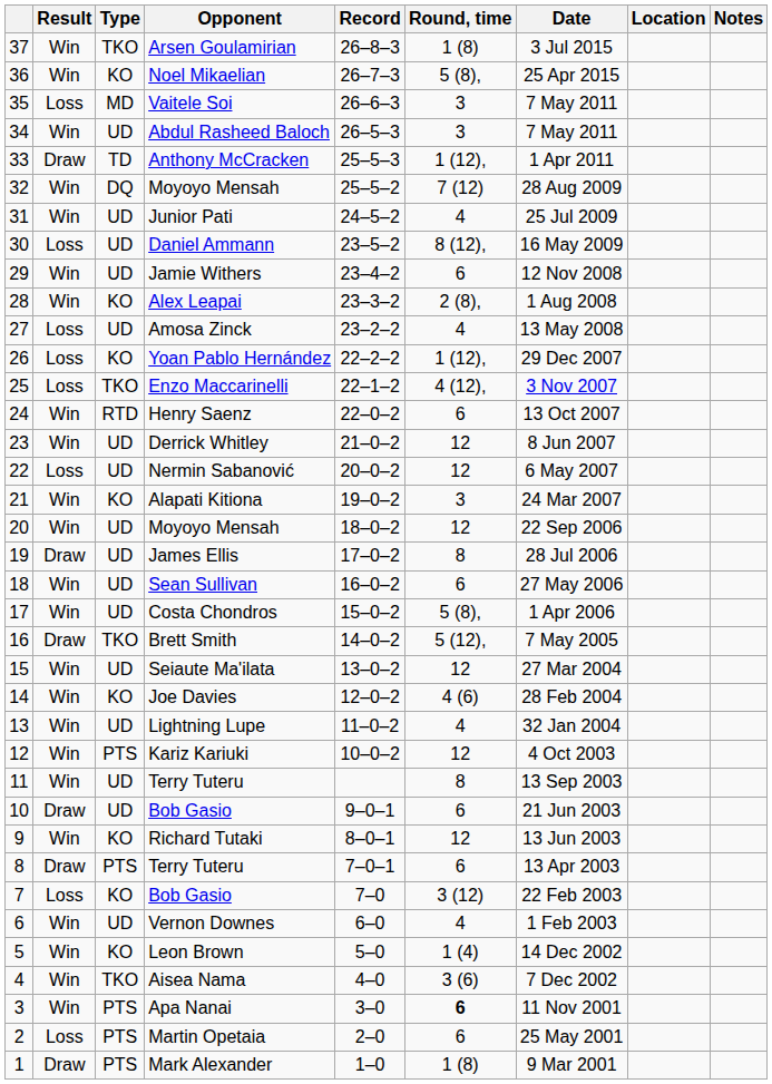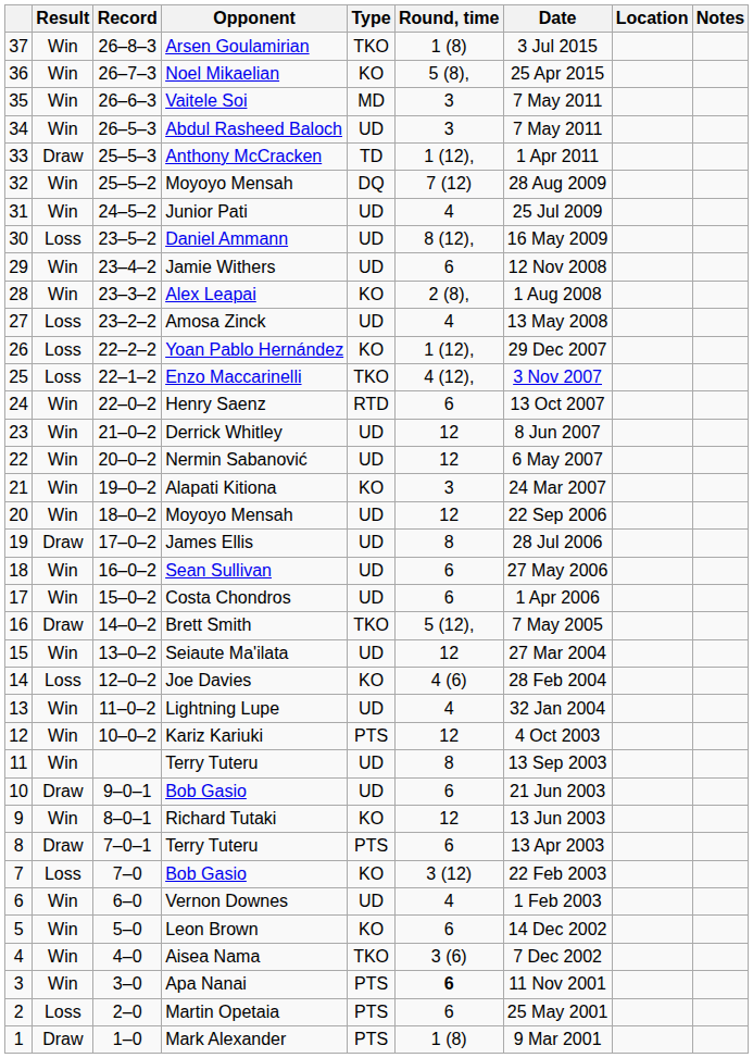 <table class="wikitable" style="text-align:center">
 <tr>
 <th></th>
 <th>Result</th>
+<th>Record</th>
+<th>Opponent</th>
 <th>Type</th>
-<th>Opponent</th>
-<th>Record</th>
 <th>Round, time</th>
 <th>Date</th>
 <th>Location</th>
 <th>Notes</th>
 </tr>
 <tr>
 <td>37</td>
 <td>Win</td>
+<td>26–8–3</td>
+<td style="text-align:left;"><a href='#'>Arsen Goulamirian</a></td>
 <td>TKO</td>
-<td style="text-align:left;"><a href='#'>Arsen Goulamirian</a></td>
-<td>26–8–3</td>
 <td>1 (8)</td>
 <td>3 Jul 2015</td>
 <td style="text-align:left"></td>
 <td></td>
 </tr>
 <tr>
 <td>36</td>
 <td>Win</td>
+<td>26–7–3</td>
+<td style="text-align:left;"><a href='#'>Noel Mikaelian</a></td>
 <td>KO</td>
-<td style="text-align:left;"><a href='#'>Noel Mikaelian</a></td>
-<td>26–7–3</td>
 <td>5 (8), </td>
 <td>25 Apr 2015</td>
 <td style="text-align:left"></td>
 <td></td>
 </tr>
 <tr>
 <td>35</td>
-<td>Loss</td>
+<td>Win</td>
+<td>26–6–3</td>
+<td style="text-align:left;"><a href='#'>Vaitele Soi</a></td>
 <td>MD</td>
-<td style="text-align:left;"><a href='#'>Vaitele Soi</a></td>
-<td>26–6–3</td>
 <td>3</td>
 <td>7 May 2011</td>
 <td style="text-align:left"></td>
 <td style="text-align:left"></td>
 </tr>
 <tr>
 <td>34</td>
 <td>Win</td>
+<td>26–5–3</td>
+<td style="text-align:left;"><a href='#'>Abdul Rasheed Baloch</a></td>
 <td>UD</td>
-<td style="text-align:left;"><a href='#'>Abdul Rasheed Baloch</a></td>
-<td>26–5–3</td>
 <td>3</td>
 <td>7 May 2011</td>
 <td style="text-align:left"></td>
 <td style="text-align:left"></td>
 </tr>
 <tr>
 <td>33</td>
 <td>Draw</td>
+<td>25–5–3</td>
+<td style="text-align:left;"><a href='#'>Anthony McCracken</a></td>
 <td>TD</td>
-<td style="text-align:left;"><a href='#'>Anthony McCracken</a></td>
-<td>25–5–3</td>
 <td>1 (12), </td>
 <td>1 Apr 2011</td>
 <td style="text-align:left"></td>
 <td style="text-align:left"></td>
 </tr>
 <tr>
 <td>32</td>
 <td>Win</td>
+<td>25–5–2</td>
+<td style="text-align:left;">Moyoyo Mensah</td>
 <td>DQ</td>
-<td style="text-align:left;">Moyoyo Mensah</td>
-<td>25–5–2</td>
 <td>7 (12)</td>
 <td>28 Aug 2009</td>
 <td style="text-align:left"></td>
 <td style="text-align:left"></td>
 </tr>
 <tr>
 <td>31</td>
 <td>Win</td>
+<td>24–5–2</td>
+<td style="text-align:left;">Junior Pati</td>
 <td>UD</td>
-<td style="text-align:left;">Junior Pati</td>
-<td>24–5–2</td>
 <td>4</td>
 <td>25 Jul 2009</td>
 <td style="text-align:left"></td>
 <td></td>
 </tr>
 <tr>
 <td>30</td>
 <td>Loss</td>
+<td>23–5–2</td>
+<td style="text-align:left;"><a href='#'>Daniel Ammann</a></td>
 <td>UD</td>
-<td style="text-align:left;"><a href='#'>Daniel Ammann</a></td>
-<td>23–5–2</td>
 <td>8 (12), </td>
 <td>16 May 2009</td>
 <td style="text-align:left"></td>
 <td></td>
 </tr>
 <tr>
 <td>29</td>
 <td>Win</td>
+<td>23–4–2</td>
+<td style="text-align:left;">Jamie Withers</td>
 <td>UD</td>
-<td style="text-align:left;">Jamie Withers</td>
-<td>23–4–2</td>
 <td>6</td>
 <td>12 Nov 2008</td>
 <td style="text-align:left"></td>
 <td></td>
 </tr>
 <tr>
 <td>28</td>
 <td>Win</td>
+<td>23–3–2</td>
+<td style="text-align:left;"><a href='#'>Alex Leapai</a></td>
 <td>KO</td>
-<td style="text-align:left;"><a href='#'>Alex Leapai</a></td>
-<td>23–3–2</td>
 <td>2 (8), </td>
 <td>1 Aug 2008</td>
 <td style="text-align:left"></td>
 <td></td>
 </tr>
 <tr>
 <td>27</td>
 <td>Loss</td>
+<td>23–2–2</td>
+<td style="text-align:left;">Amosa Zinck</td>
 <td>UD</td>
-<td style="text-align:left;">Amosa Zinck</td>
-<td>23–2–2</td>
 <td>4</td>
 <td>13 May 2008</td>
 <td style="text-align:left"></td>
 <td></td>
 </tr>
 <tr>
 <td>26</td>
 <td>Loss</td>
+<td>22–2–2</td>
+<td style="text-align:left;"><a href='#'>Yoan Pablo Hernández</a></td>
 <td>KO</td>
-<td style="text-align:left;"><a href='#'>Yoan Pablo Hernández</a></td>
-<td>22–2–2</td>
 <td>1 (12), </td>
 <td>29 Dec 2007</td>
 <td style="text-align:left"></td>
 <td style="text-align:left"></td>
 </tr>
 <tr>
 <td>25</td>
 <td>Loss</td>
+<td>22–1–2</td>
+<td style="text-align:left;"><a href='#'>Enzo Maccarinelli</a></td>
 <td>TKO</td>
-<td style="text-align:left;"><a href='#'>Enzo Maccarinelli</a></td>
-<td>22–1–2</td>
 <td>4 (12), </td>
 <td><a href='#'>3 Nov 2007</a></td>
 <td style="text-align:left"></td>
 <td style="text-align:left"></td>
 </tr>
 <tr>
 <td>24</td>
 <td>Win</td>
+<td>22–0–2</td>
+<td style="text-align:left;">Henry Saenz</td>
 <td>RTD</td>
-<td style="text-align:left;">Henry Saenz</td>
-<td>22–0–2</td>
 <td>6</td>
 <td>13 Oct 2007</td>
 <td style="text-align:left"></td>
 <td style="text-align:left"></td>
 </tr>
 <tr>
 <td>23</td>
 <td>Win</td>
+<td>21–0–2</td>
+<td style="text-align:left;">Derrick Whitley</td>
 <td>UD</td>
-<td style="text-align:left;">Derrick Whitley</td>
-<td>21–0–2</td>
 <td>12</td>
 <td>8 Jun 2007</td>
 <td style="text-align:left"></td>
 <td style="text-align:left"></td>
 </tr>
 <tr>
 <td>22</td>
-<td>Loss</td>
+<td>Win</td>
+<td>20–0–2</td>
+<td style="text-align:left;">Nermin Sabanović</td>
 <td>UD</td>
-<td style="text-align:left;">Nermin Sabanović</td>
-<td>20–0–2</td>
 <td>12</td>
 <td>6 May 2007</td>
 <td style="text-align:left"></td>
 <td style="text-align:left"></td>
 </tr>
 <tr>
 <td>21</td>
 <td>Win</td>
+<td>19–0–2</td>
+<td style="text-align:left;">Alapati Kitiona</td>
 <td>KO</td>
-<td style="text-align:left;">Alapati Kitiona</td>
-<td>19–0–2</td>
 <td>3</td>
 <td>24 Mar 2007</td>
 <td style="text-align:left"></td>
 <td style="text-align:left"></td>
 </tr>
 <tr>
 <td>20</td>
 <td>Win</td>
+<td>18–0–2</td>
+<td style="text-align:left;">Moyoyo Mensah</td>
 <td>UD</td>
-<td style="text-align:left;">Moyoyo Mensah</td>
-<td>18–0–2</td>
 <td>12</td>
 <td>22 Sep 2006</td>
 <td style="text-align:left"></td>
 <td style="text-align:left"></td>
 </tr>
 <tr>
 <td>19</td>
 <td>Draw</td>
+<td>17–0–2</td>
+<td style="text-align:left;">James Ellis</td>
 <td>UD</td>
-<td style="text-align:left;">James Ellis</td>
-<td>17–0–2</td>
 <td>8</td>
 <td>28 Jul 2006</td>
 <td style="text-align:left"></td>
 <td></td>
 </tr>
 <tr>
 <td>18</td>
 <td>Win</td>
+<td>16–0–2</td>
+<td style="text-align:left;"><a href='#'>Sean Sullivan</a></td>
 <td>UD</td>
-<td style="text-align:left;"><a href='#'>Sean Sullivan</a></td>
-<td>16–0–2</td>
 <td>6</td>
 <td>27 May 2006</td>
 <td style="text-align:left"></td>
 <td style="text-align:left"></td>
 </tr>
 <tr>
 <td>17</td>
 <td>Win</td>
+<td>15–0–2</td>
+<td style="text-align:left;">Costa Chondros</td>
 <td>UD</td>
-<td style="text-align:left;">Costa Chondros</td>
-<td>15–0–2</td>
-<td>5 (8), </td>
+<td>6</td>
 <td>1 Apr 2006</td>
 <td style="text-align:left"></td>
 <td></td>
 </tr>
 <tr>
 <td>16</td>
 <td>Draw</td>
+<td>14–0–2</td>
+<td style="text-align:left;">Brett Smith</td>
 <td>TKO</td>
-<td style="text-align:left;">Brett Smith</td>
-<td>14–0–2</td>
 <td>5 (12), </td>
 <td>7 May 2005</td>
 <td style="text-align:left"></td>
 <td style="text-align:left"></td>
 </tr>
 <tr>
 <td>15</td>
 <td>Win</td>
+<td>13–0–2</td>
+<td style="text-align:left;">Seiaute Ma'ilata</td>
 <td>UD</td>
-<td style="text-align:left;">Seiaute Ma'ilata</td>
-<td>13–0–2</td>
 <td>12</td>
 <td>27 Mar 2004</td>
 <td style="text-align:left"></td>
 <td style="text-align:left"></td>
 </tr>
 <tr>
 <td>14</td>
-<td>Win</td>
+<td>Loss</td>
+<td>12–0–2</td>
+<td style="text-align:left;">Joe Davies</td>
 <td>KO</td>
-<td style="text-align:left;">Joe Davies</td>
-<td>12–0–2</td>
 <td>4 (6)</td>
 <td>28 Feb 2004</td>
 <td style="text-align:left"></td>
 <td></td>
 </tr>
 <tr>
 <td>13</td>
 <td>Win</td>
+<td>11–0–2</td>
+<td style="text-align:left;">Lightning Lupe</td>
 <td>UD</td>
-<td style="text-align:left;">Lightning Lupe</td>
-<td>11–0–2</td>
 <td>4</td>
 <td>32 Jan 2004</td>
 <td style="text-align:left"></td>
 <td></td>
 </tr>
 <tr>
 <td>12</td>
 <td>Win</td>
+<td>10–0–2</td>
+<td style="text-align:left;">Kariz Kariuki</td>
 <td>PTS</td>
-<td style="text-align:left;">Kariz Kariuki</td>
-<td>10–0–2</td>
 <td>12</td>
 <td>4 Oct 2003</td>
 <td style="text-align:left"></td>
 <td></td>
 </tr>
 <tr>
 <td>11</td>
 <td>Win</td>
+<td></td>
+<td style="text-align:left;">Terry Tuteru</td>
 <td>UD</td>
-<td style="text-align:left;">Terry Tuteru</td>
-<td></td>
 <td>8</td>
 <td>13 Sep 2003</td>
 <td style="text-align:left"></td>
 <td></td>
 </tr>
 <tr>
 <td>10</td>
 <td>Draw</td>
+<td>9–0–1</td>
+<td style="text-align:left;"><a href='#'>Bob Gasio</a></td>
 <td>UD</td>
-<td style="text-align:left;"><a href='#'>Bob Gasio</a></td>
-<td>9–0–1</td>
 <td>6</td>
 <td>21 Jun 2003</td>
 <td style="text-align:left"></td>
 <td></td>
 </tr>
 <tr>
 <td>9</td>
 <td>Win</td>
+<td>8–0–1</td>
+<td style="text-align:left;">Richard Tutaki</td>
 <td>KO</td>
-<td style="text-align:left;">Richard Tutaki</td>
-<td>8–0–1</td>
 <td>12</td>
 <td>13 Jun 2003</td>
 <td style="text-align:left"></td>
 <td></td>
 </tr>
 <tr>
 <td>8</td>
 <td>Draw</td>
+<td>7–0–1</td>
+<td style="text-align:left;">Terry Tuteru</td>
 <td>PTS</td>
-<td style="text-align:left;">Terry Tuteru</td>
-<td>7–0–1</td>
 <td>6</td>
 <td>13 Apr 2003</td>
 <td style="text-align:left"></td>
 <td></td>
 </tr>
 <tr>
 <td>7</td>
 <td>Loss</td>
+<td>7–0</td>
+<td style="text-align:left;"><a href='#'>Bob Gasio</a></td>
 <td>KO</td>
-<td style="text-align:left;"><a href='#'>Bob Gasio</a></td>
-<td>7–0</td>
 <td>3 (12)</td>
 <td>22 Feb 2003</td>
 <td style="text-align:left"></td>
 <td style="text-align:left"></td>
 </tr>
 <tr>
 <td>6</td>
 <td>Win</td>
+<td>6–0</td>
+<td style="text-align:left;">Vernon Downes</td>
 <td>UD</td>
-<td style="text-align:left;">Vernon Downes</td>
-<td>6–0</td>
 <td>4</td>
 <td>1 Feb 2003</td>
 <td style="text-align:left"></td>
 <td></td>
 </tr>
 <tr>
 <td>5</td>
 <td>Win</td>
+<td>5–0</td>
+<td style="text-align:left;">Leon Brown</td>
 <td>KO</td>
-<td style="text-align:left;">Leon Brown</td>
-<td>5–0</td>
-<td>1 (4)</td>
+<td>6</td>
 <td>14 Dec 2002</td>
 <td style="text-align:left"></td>
 <td></td>
 </tr>
 <tr>
 <td>4</td>
 <td>Win</td>
+<td>4–0</td>
+<td style="text-align:left;">Aisea Nama</td>
 <td>TKO</td>
-<td style="text-align:left;">Aisea Nama</td>
-<td>4–0</td>
 <td>3 (6)</td>
 <td>7 Dec 2002</td>
 <td style="text-align:left"></td>
 <td></td>
 </tr>
 <tr>
 <td>3</td>
 <td>Win</td>
+<td>3–0</td>
+<td style="text-align:left;">Apa Nanai</td>
 <td>PTS</td>
-<td style="text-align:left;">Apa Nanai</td>
-<td>3–0</td>
 <td><strong>6</strong></td>
 <td>11 Nov 2001</td>
 <td style="text-align:left"></td>
 <td></td>
 </tr>
 <tr>
 <td>2</td>
 <td>Loss</td>
+<td>2–0</td>
+<td style="text-align:left;">Martin Opetaia</td>
 <td>PTS</td>
-<td style="text-align:left;">Martin Opetaia</td>
-<td>2–0</td>
 <td>6</td>
 <td>25 May 2001</td>
 <td style="text-align:left"></td>
 <td></td>
 </tr>
 <tr>
 <td>1</td>
 <td>Draw</td>
+<td>1–0</td>
+<td style="text-align:left;">Mark Alexander</td>
 <td>PTS</td>
-<td style="text-align:left;">Mark Alexander</td>
-<td>1–0</td>
 <td>1 (8)</td>
 <td>9 Mar 2001</td>
 <td style="text-align:left"></td>
 <td></td>
 </tr>
 </table>
